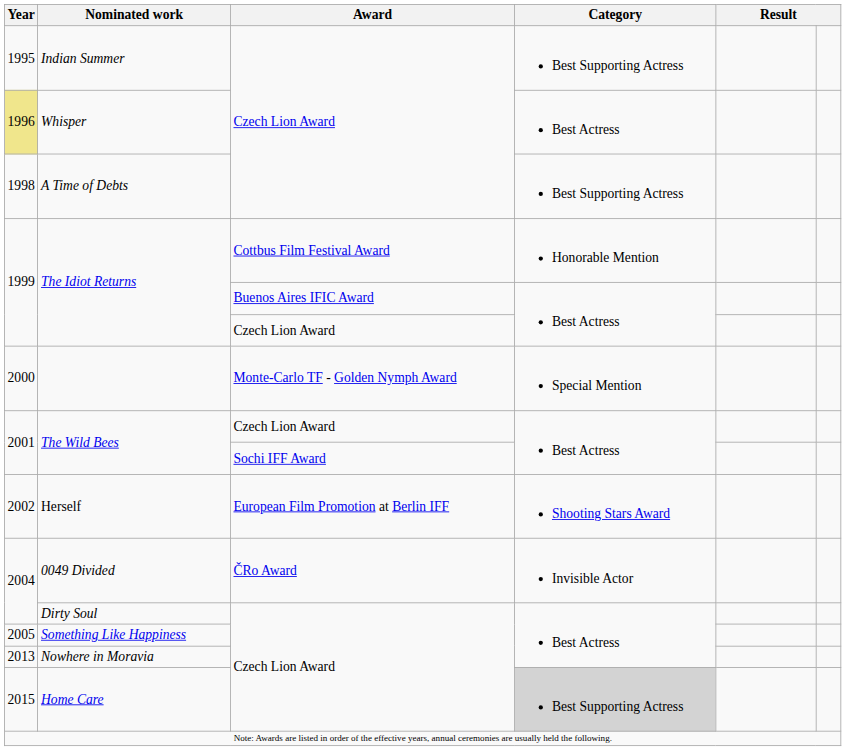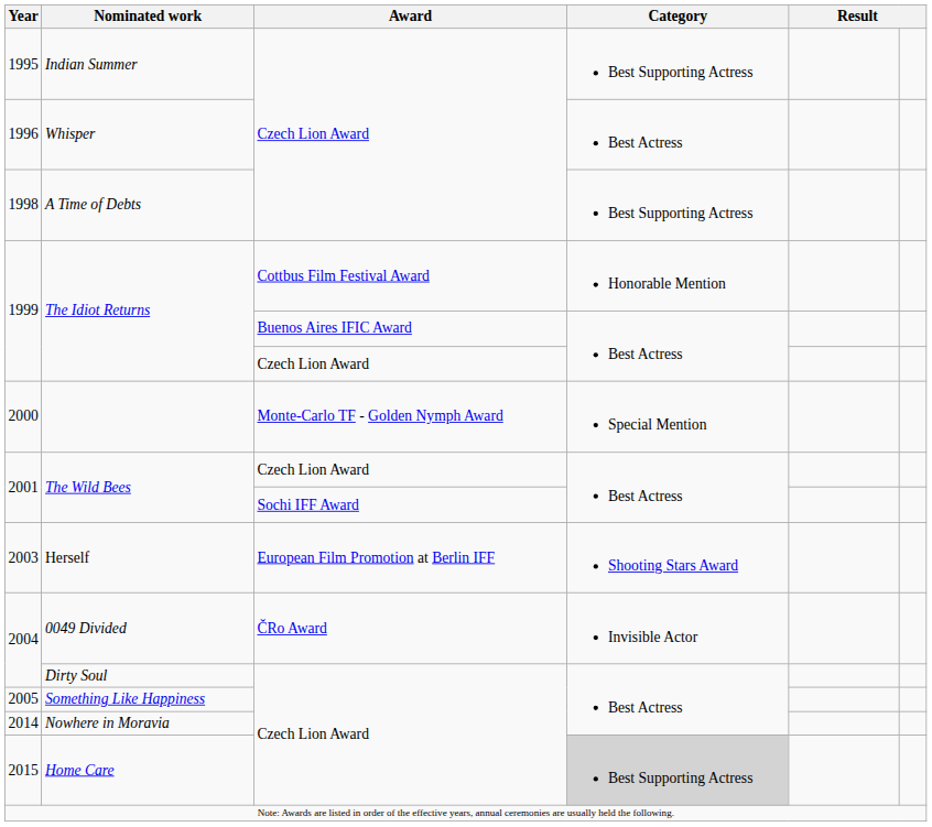 <table class=wikitable>
 <tr>
 <th width=4%>Year</th>
 <th width=23%>Nominated work</th>
 <th width=34%>Award</th>
 <th width=24%>Category</th>
 <th width=15% colspan=2>Result</th>
 </tr>
 <tr>
 <td align=center>1995</td>
 <td><em>Indian Summer</em></td>
 <td rowspan=3><a href='#'>Czech Lion Award</a></td>
 <td><br><ul><li>Best Supporting Actress</li></ul></td>
 <td></td>
 <td width=3% align=center></td>
 </tr>
 <tr>
-<td align=center style="background: khaki;">1996</td>
+<td align=center>1996</td>
 <td><em>Whisper</em></td>
 <td><br><ul><li>Best Actress</li></ul></td>
 <td></td>
 <td width=3% align=center></td>
 </tr>
 <tr>
 <td align=center>1998</td>
 <td><em>A Time of Debts</em></td>
 <td><br><ul><li>Best Supporting Actress</li></ul></td>
 <td></td>
 <td width=3% align=center></td>
 </tr>
 <tr>
 <td align=center rowspan=3>1999</td>
 <td rowspan=3><em><a href='#'>The Idiot Returns</a></em></td>
 <td><a href='#'>Cottbus Film Festival Award</a></td>
 <td><br><ul><li>Honorable Mention</li></ul></td>
 <td></td>
 <td width=3% align=center></td>
 </tr>
 <tr>
 <td><a href='#'>Buenos Aires IFIC Award</a></td>
 <td rowspan=2><br><ul><li>Best Actress</li></ul></td>
 <td></td>
 <td width=3% align=center></td>
 </tr>
 <tr>
 <td>Czech Lion Award</td>
 <td></td>
 <td width=3% align=center></td>
 </tr>
 <tr>
 <td align=center>2000</td>
 <td><em></em></td>
 <td><a href='#'>Monte-Carlo TF</a> - <a href='#'>Golden Nymph Award</a></td>
 <td><br><ul><li>Special Mention</li></ul></td>
 <td></td>
 <td width=3% align=center></td>
 </tr>
 <tr>
 <td align=center rowspan=2>2001</td>
 <td rowspan=2><em><a href='#'>The Wild Bees</a></em></td>
 <td>Czech Lion Award</td>
 <td rowspan=2><br><ul><li>Best Actress</li></ul></td>
 <td></td>
 <td width=3% align=center></td>
 </tr>
 <tr>
 <td><a href='#'>Sochi IFF Award</a></td>
 <td></td>
 <td width=3% align=center></td>
 </tr>
 <tr>
-<td align=center>2002</td>
+<td align=center>2003</td>
 <td>Herself</td>
 <td><a href='#'>European Film Promotion</a> at <a href='#'>Berlin IFF</a></td>
 <td><br><ul><li><a href='#'>Shooting Stars Award</a></li></ul></td>
 <td></td>
 <td width=3% align=center></td>
 </tr>
 <tr>
 <td align=center rowspan=2>2004</td>
 <td><em>0049 Divided</em></td>
 <td><a href='#'>ČRo Award</a></td>
 <td><br><ul><li>Invisible Actor</li></ul></td>
 <td></td>
 <td width=3% align=center></td>
 </tr>
 <tr>
 <td><em>Dirty Soul</em></td>
 <td rowspan=4>Czech Lion Award</td>
 <td rowspan=3><br><ul><li>Best Actress</li></ul></td>
 <td></td>
 <td width=3% align=center></td>
 </tr>
 <tr>
 <td align=center>2005</td>
 <td><em><a href='#'>Something Like Happiness</a></em></td>
 <td></td>
 <td width=3% align=center></td>
 </tr>
 <tr>
-<td align=center>2013</td>
+<td align=center>2014</td>
 <td><em>Nowhere in Moravia</em></td>
 <td></td>
 <td width=3% align=center></td>
 </tr>
 <tr>
 <td align=center>2015</td>
 <td align=left><em><a href='#'>Home Care</a></em></td>
 <td style="background: lightgrey;"><br><ul><li>Best Supporting Actress</li></ul></td>
 <td></td>
 <td></td>
 </tr>
 <tr>
 <td colspan=6 width=100% style="font-size:8pt" align="center">Note: Awards are listed in order of the effective years, annual ceremonies are usually held the following.</td>
 </tr>
 </table>
